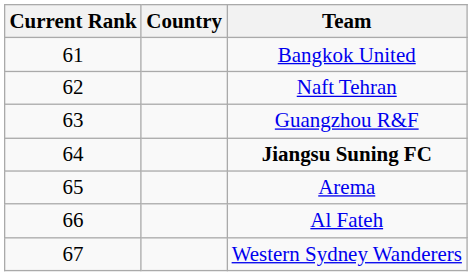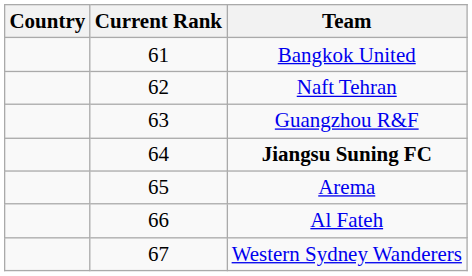 <table class="wikitable" style="text-align: center;">
 <tr>
+<th>Country</th>
 <th>Current Rank</th>
-<th>Country</th>
 <th>Team</th>
 </tr>
 <tr>
+<td></td>
 <td>61</td>
-<td></td>
 <td><a href='#'>Bangkok United</a></td>
 </tr>
 <tr>
+<td></td>
 <td>62</td>
-<td></td>
 <td><a href='#'>Naft Tehran</a></td>
 </tr>
 <tr>
+<td></td>
 <td>63</td>
-<td></td>
 <td><a href='#'>Guangzhou R&F</a></td>
 </tr>
 <tr>
+<td></td>
 <td>64</td>
-<td></td>
 <td><strong>Jiangsu Suning FC</strong></td>
 </tr>
 <tr>
+<td></td>
 <td>65</td>
-<td></td>
 <td><a href='#'>Arema</a></td>
 </tr>
 <tr>
+<td></td>
 <td>66</td>
-<td></td>
 <td><a href='#'>Al Fateh</a></td>
 </tr>
 <tr>
+<td></td>
 <td>67</td>
-<td></td>
 <td><a href='#'>Western Sydney Wanderers</a></td>
 </tr>
 </table>
